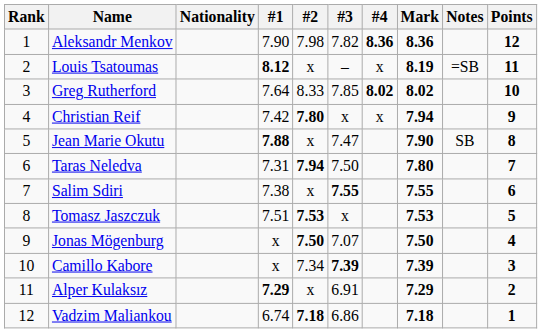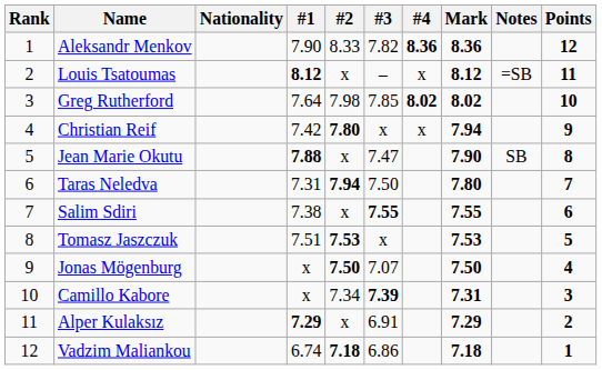 <table class="wikitable sortable" style="text-align:center">
 <tr>
 <th>Rank</th>
 <th>Name</th>
 <th>Nationality</th>
 <th>#1</th>
 <th>#2</th>
 <th>#3</th>
 <th>#4</th>
 <th>Mark</th>
 <th>Notes</th>
 <th>Points</th>
 </tr>
 <tr>
 <td>1</td>
 <td align=left><a href='#'>Aleksandr Menkov</a></td>
 <td align=left></td>
 <td>7.90</td>
-<td>7.98</td>
+<td>8.33</td>
 <td>7.82</td>
 <td><strong>8.36</strong></td>
 <td><strong>8.36</strong></td>
 <td></td>
 <td><strong>12</strong></td>
 </tr>
 <tr>
 <td>2</td>
 <td align=left><a href='#'>Louis Tsatoumas</a></td>
 <td align=left></td>
 <td><strong>8.12</strong></td>
 <td>x</td>
 <td>–</td>
 <td>x</td>
-<td><strong>8.19</strong></td>
+<td><strong>8.12</strong></td>
 <td>=SB</td>
 <td><strong>11</strong></td>
 </tr>
 <tr>
 <td>3</td>
 <td align=left><a href='#'>Greg Rutherford</a></td>
 <td align=left></td>
 <td>7.64</td>
-<td>8.33</td>
+<td>7.98</td>
 <td>7.85</td>
 <td><strong>8.02</strong></td>
 <td><strong>8.02</strong></td>
 <td></td>
 <td><strong>10</strong></td>
 </tr>
 <tr>
 <td>4</td>
 <td align=left><a href='#'>Christian Reif</a></td>
 <td align=left></td>
 <td>7.42</td>
 <td><strong>7.80</strong></td>
 <td>x</td>
 <td>x</td>
 <td><strong>7.94</strong></td>
 <td></td>
 <td><strong>9</strong></td>
 </tr>
 <tr>
 <td>5</td>
 <td align=left><a href='#'>Jean Marie Okutu</a></td>
 <td align=left></td>
 <td><strong>7.88</strong></td>
 <td>x</td>
 <td>7.47</td>
 <td></td>
 <td><strong>7.90</strong></td>
 <td>SB</td>
 <td><strong>8</strong></td>
 </tr>
 <tr>
 <td>6</td>
 <td align=left><a href='#'>Taras Neledva</a></td>
 <td align=left></td>
 <td>7.31</td>
 <td><strong>7.94</strong></td>
 <td>7.50</td>
 <td></td>
 <td><strong>7.80</strong></td>
 <td></td>
 <td><strong>7</strong></td>
 </tr>
 <tr>
 <td>7</td>
 <td align=left><a href='#'>Salim Sdiri</a></td>
 <td align=left></td>
 <td>7.38</td>
 <td>x</td>
 <td><strong>7.55</strong></td>
 <td></td>
 <td><strong>7.55</strong></td>
 <td></td>
 <td><strong>6</strong></td>
 </tr>
 <tr>
 <td>8</td>
 <td align=left><a href='#'>Tomasz Jaszczuk</a></td>
 <td align=left></td>
 <td>7.51</td>
 <td><strong>7.53</strong></td>
 <td>x</td>
 <td></td>
 <td><strong>7.53</strong></td>
 <td></td>
 <td><strong>5</strong></td>
 </tr>
 <tr>
 <td>9</td>
 <td align=left><a href='#'>Jonas Mögenburg</a></td>
 <td align=left></td>
 <td>x</td>
 <td><strong>7.50</strong></td>
 <td>7.07</td>
 <td></td>
 <td><strong>7.50</strong></td>
 <td></td>
 <td><strong>4</strong></td>
 </tr>
 <tr>
 <td>10</td>
 <td align=left><a href='#'>Camillo Kabore</a></td>
 <td align=left></td>
 <td>x</td>
 <td>7.34</td>
 <td><strong>7.39</strong></td>
 <td></td>
-<td><strong>7.39</strong></td>
+<td><strong>7.31</strong></td>
 <td></td>
 <td><strong>3</strong></td>
 </tr>
 <tr>
 <td>11</td>
 <td align=left><a href='#'>Alper Kulaksız</a></td>
 <td align=left></td>
 <td><strong>7.29</strong></td>
 <td>x</td>
 <td>6.91</td>
 <td></td>
 <td><strong>7.29</strong></td>
 <td></td>
 <td><strong>2</strong></td>
 </tr>
 <tr>
 <td>12</td>
 <td align=left><a href='#'>Vadzim Maliankou</a></td>
 <td align=left></td>
 <td>6.74</td>
 <td><strong>7.18</strong></td>
 <td>6.86</td>
 <td></td>
 <td><strong>7.18</strong></td>
 <td></td>
 <td><strong>1</strong></td>
 </tr>
 </table>
